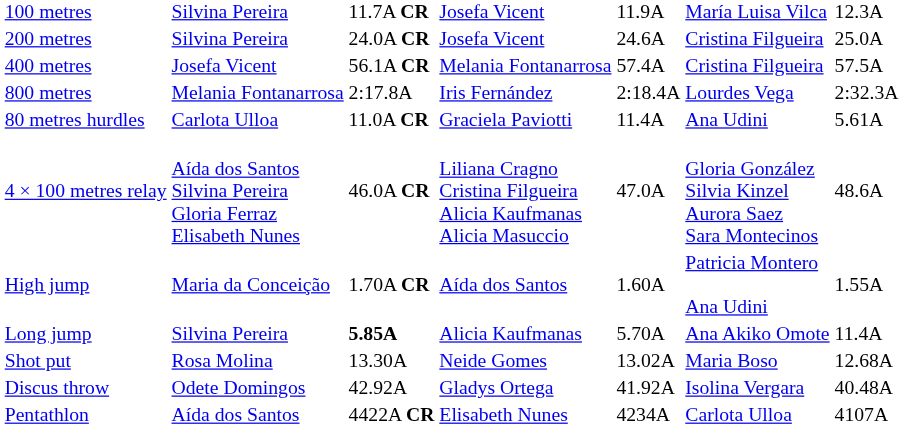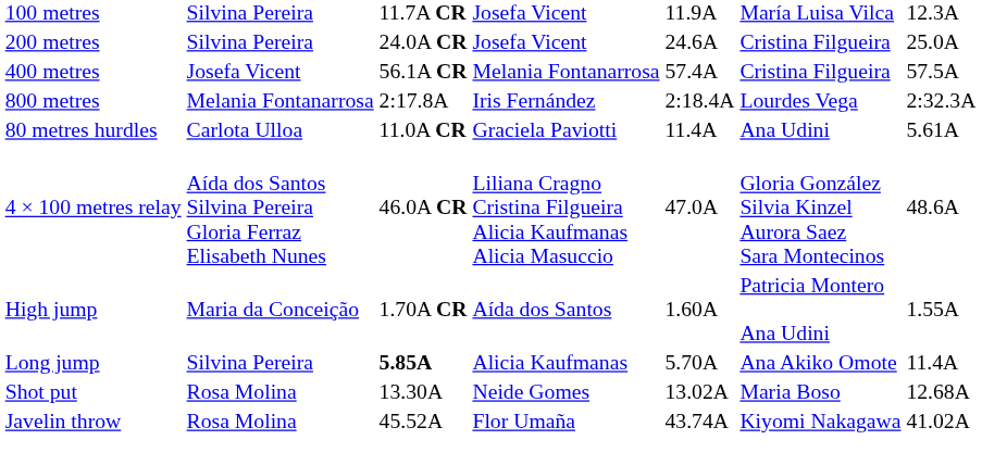 <table>
 <tr>
 <td><a href='#'>100 metres</a></td>
 <td><a href='#'>Silvina Pereira</a><br> </td>
 <td>11.7A <strong>CR</strong></td>
 <td><a href='#'>Josefa Vicent</a><br> </td>
 <td>11.9A</td>
 <td><a href='#'>María Luisa Vilca</a><br> </td>
 <td>12.3A</td>
 </tr>
 <tr>
 <td><a href='#'>200 metres</a></td>
 <td><a href='#'>Silvina Pereira</a><br> </td>
 <td>24.0A <strong>CR</strong></td>
 <td><a href='#'>Josefa Vicent</a><br> </td>
 <td>24.6A</td>
 <td><a href='#'>Cristina Filgueira</a><br> </td>
 <td>25.0A</td>
 </tr>
 <tr>
 <td><a href='#'>400 metres</a></td>
 <td><a href='#'>Josefa Vicent</a><br> </td>
 <td>56.1A <strong>CR</strong></td>
 <td><a href='#'>Melania Fontanarrosa</a><br> </td>
 <td>57.4A</td>
 <td><a href='#'>Cristina Filgueira</a><br> </td>
 <td>57.5A</td>
 </tr>
 <tr>
 <td><a href='#'>800 metres</a></td>
 <td><a href='#'>Melania Fontanarrosa</a><br> </td>
 <td>2:17.8A</td>
 <td><a href='#'>Iris Fernández</a><br> </td>
 <td>2:18.4A</td>
 <td><a href='#'>Lourdes Vega</a><br> </td>
 <td>2:32.3A</td>
 </tr>
 <tr>
 <td><a href='#'>80 metres hurdles</a></td>
 <td><a href='#'>Carlota Ulloa</a><br> </td>
 <td>11.0A <strong>CR</strong></td>
 <td><a href='#'>Graciela Paviotti</a><br> </td>
 <td>11.4A</td>
 <td><a href='#'>Ana Udini</a><br> </td>
 <td>5.61A</td>
 </tr>
 <tr>
 <td><a href='#'>4 × 100 metres relay</a></td>
 <td><br><a href='#'>Aída dos Santos</a><br><a href='#'>Silvina Pereira</a><br><a href='#'>Gloria Ferraz</a><br><a href='#'>Elisabeth Nunes</a></td>
 <td>46.0A <strong>CR</strong></td>
 <td><br><a href='#'>Liliana Cragno</a><br><a href='#'>Cristina Filgueira</a><br><a href='#'>Alicia Kaufmanas</a><br><a href='#'>Alicia Masuccio</a></td>
 <td>47.0A</td>
 <td><br><a href='#'>Gloria González</a><br><a href='#'>Silvia Kinzel</a><br><a href='#'>Aurora Saez</a><br><a href='#'>Sara Montecinos</a></td>
 <td>48.6A</td>
 </tr>
 <tr>
 <td><a href='#'>High jump</a></td>
 <td><a href='#'>Maria da Conceição</a><br> </td>
 <td>1.70A <strong>CR</strong></td>
 <td><a href='#'>Aída dos Santos</a><br> </td>
 <td>1.60A</td>
 <td><a href='#'>Patricia Montero</a> <br> <br> <a href='#'>Ana Udini</a><br> </td>
 <td>1.55A</td>
 </tr>
 <tr>
 <td><a href='#'>Long jump</a></td>
 <td><a href='#'>Silvina Pereira</a><br> </td>
 <td><strong>5.85A</strong></td>
 <td><a href='#'>Alicia Kaufmanas</a><br> </td>
 <td>5.70A</td>
 <td><a href='#'>Ana Akiko Omote</a><br> </td>
 <td>11.4A</td>
 </tr>
 <tr>
 <td><a href='#'>Shot put</a></td>
 <td><a href='#'>Rosa Molina</a><br> </td>
 <td>13.30A</td>
 <td><a href='#'>Neide Gomes</a><br> </td>
 <td>13.02A</td>
 <td><a href='#'>Maria Boso</a><br> </td>
 <td>12.68A</td>
 </tr>
 <tr>
-<td><a href='#'>Discus throw</a></td>
-<td><a href='#'>Odete Domingos</a><br> </td>
-<td>42.92A</td>
-<td><a href='#'>Gladys Ortega</a><br> </td>
-<td>41.92A</td>
-<td><a href='#'>Isolina Vergara</a><br> </td>
-<td>40.48A</td>
-</tr>
-<tr>
-<td><a href='#'>Pentathlon</a></td>
-<td><a href='#'>Aída dos Santos</a><br> </td>
-<td>4422A <strong>CR</strong></td>
-<td><a href='#'>Elisabeth Nunes</a><br> </td>
-<td>4234A</td>
-<td><a href='#'>Carlota Ulloa</a><br> </td>
-<td>4107A</td>
+<td><a href='#'>Javelin throw</a></td>
+<td><a href='#'>Rosa Molina</a><br> </td>
+<td>45.52A</td>
+<td><a href='#'>Flor Umaña</a><br> </td>
+<td>43.74A</td>
+<td><a href='#'>Kiyomi Nakagawa</a><br> </td>
+<td>41.02A</td>
 </tr>
 </table>
